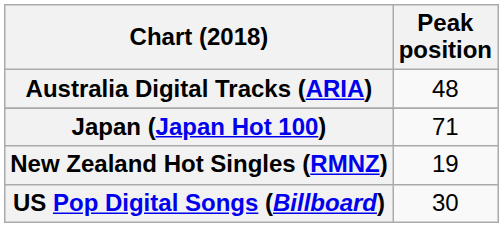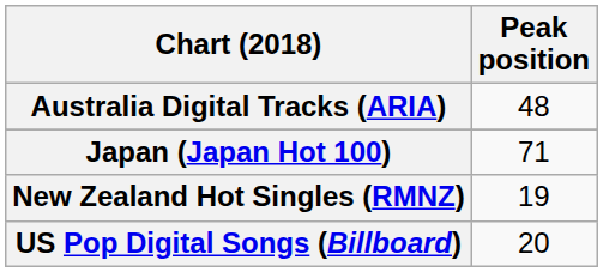 <table class="wikitable sortable plainrowheaders" style="text-align:center">
 <tr>
 <th scope="col">Chart (2018)</th>
 <th scope="col">Peak<br>position</th>
 </tr>
 <tr>
 <th scope="row">Australia Digital Tracks (<a href='#'>ARIA</a>)</th>
 <td>48</td>
 </tr>
 <tr>
 </tr>
 <tr>
 </tr>
 <tr>
 <th scope="row">Japan (<a href='#'>Japan Hot 100</a>)</th>
 <td>71</td>
 </tr>
 <tr>
 <th scope="row">New Zealand Hot Singles (<a href='#'>RMNZ</a>)</th>
 <td>19</td>
 </tr>
 <tr>
 <th scope="row">US <a href='#'>Pop Digital Songs</a> (<em><a href='#'>Billboard</a></em>)</th>
-<td>30</td>
+<td>20</td>
 </tr>
 </table>
